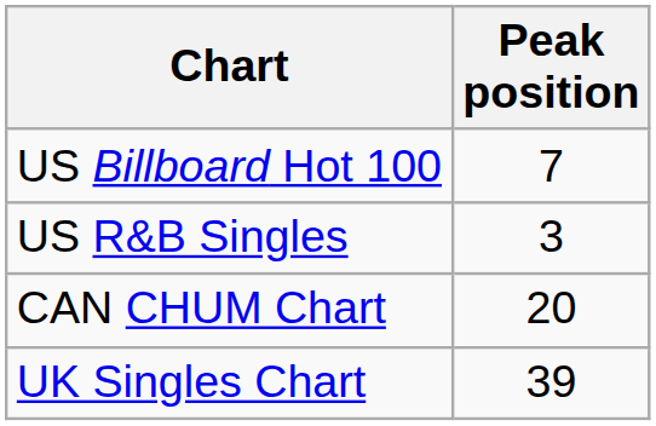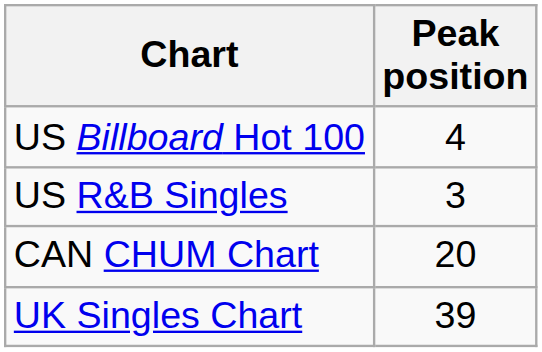 <table class="wikitable sortable">
 <tr>
 <th>Chart</th>
 <th>Peak<br>position</th>
 </tr>
 <tr>
 <td>US <a href='#'><em>Billboard</em> Hot 100</a></td>
-<td align="center">7</td>
+<td align="center">4</td>
 </tr>
 <tr>
 <td>US <a href='#'>R&B Singles</a></td>
 <td align="center">3</td>
 </tr>
 <tr>
 <td>CAN <a href='#'>CHUM Chart</a></td>
 <td align="center">20</td>
 </tr>
 <tr>
 <td><a href='#'>UK Singles Chart</a></td>
 <td align="center">39</td>
 </tr>
 </table>
